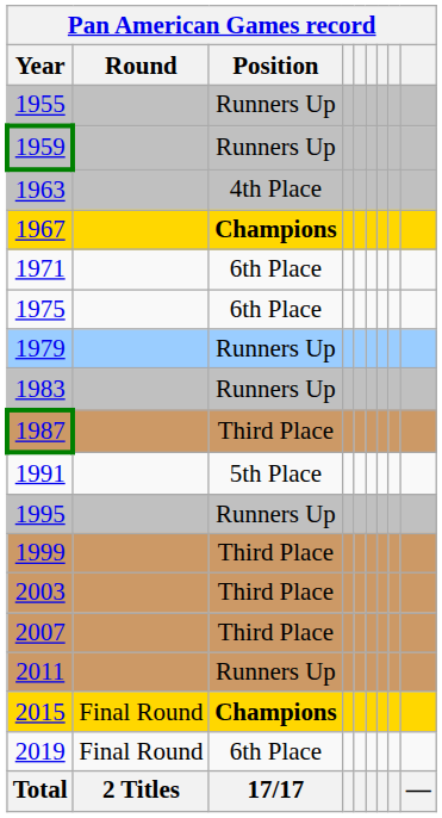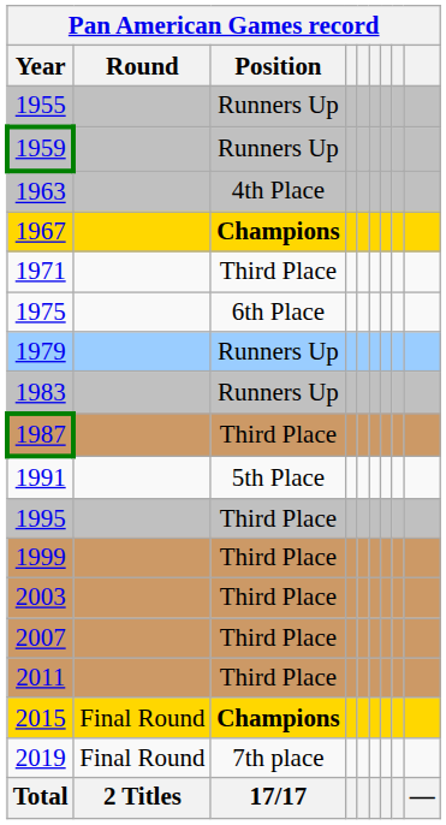 <table class="wikitable" style="text-align: center;">
 <tr>
 <th colspan=9><a href='#'>Pan American Games record</a></th>
 </tr>
 <tr>
 <th>Year</th>
 <th>Round</th>
 <th>Position</th>
 <th></th>
 <th></th>
 <th></th>
 <th></th>
 <th></th>
 <th></th>
 </tr>
 <tr bgcolor=silver>
 <td> <a href='#'>1955</a></td>
 <td></td>
 <td>Runners Up</td>
 <td></td>
 <td></td>
 <td></td>
 <td></td>
 <td></td>
 <td></td>
 </tr>
 <tr bgcolor=silver>
 <td style="border: 3px solid green"> <a href='#'>1959</a></td>
 <td></td>
 <td>Runners Up</td>
 <td></td>
 <td></td>
 <td></td>
 <td></td>
 <td></td>
 <td></td>
 </tr>
 <tr bgcolor=silver>
 <td> <a href='#'>1963</a></td>
 <td></td>
 <td>4th Place</td>
 <td></td>
 <td></td>
 <td></td>
 <td></td>
 <td></td>
 <td></td>
 </tr>
 <tr bgcolor=gold>
 <td> <a href='#'>1967</a></td>
 <td></td>
 <td><strong>Champions</strong></td>
 <td></td>
 <td></td>
 <td></td>
 <td></td>
 <td></td>
 <td></td>
 </tr>
 <tr>
 <td> <a href='#'>1971</a></td>
 <td></td>
-<td>6th Place</td>
+<td>Third Place</td>
 <td></td>
 <td></td>
 <td></td>
 <td></td>
 <td></td>
 <td></td>
 </tr>
 <tr>
 <td> <a href='#'>1975</a></td>
 <td></td>
 <td>6th Place</td>
 <td></td>
 <td></td>
 <td></td>
 <td></td>
 <td></td>
 <td></td>
 </tr>
 <tr bgcolor=#9acdff>
 <td> <a href='#'>1979</a></td>
 <td></td>
 <td>Runners Up</td>
 <td></td>
 <td></td>
 <td></td>
 <td></td>
 <td></td>
 <td></td>
 </tr>
 <tr bgcolor=silver>
 <td> <a href='#'>1983</a></td>
 <td></td>
 <td>Runners Up</td>
 <td></td>
 <td></td>
 <td></td>
 <td></td>
 <td></td>
 <td></td>
 </tr>
 <tr bgcolor=cc9966>
 <td style="border: 3px solid green"> <a href='#'>1987</a></td>
 <td></td>
 <td>Third Place</td>
 <td></td>
 <td></td>
 <td></td>
 <td></td>
 <td></td>
 <td></td>
 </tr>
 <tr>
 <td> <a href='#'>1991</a></td>
 <td></td>
 <td>5th Place</td>
 <td></td>
 <td></td>
 <td></td>
 <td></td>
 <td></td>
 <td></td>
 </tr>
 <tr bgcolor=silver>
 <td> <a href='#'>1995</a></td>
 <td></td>
-<td>Runners Up</td>
+<td>Third Place</td>
 <td></td>
 <td></td>
 <td></td>
 <td></td>
 <td></td>
 <td></td>
 </tr>
 <tr bgcolor=cc9966>
 <td> <a href='#'>1999</a></td>
 <td></td>
 <td>Third Place</td>
 <td></td>
 <td></td>
 <td></td>
 <td></td>
 <td></td>
 <td></td>
 </tr>
 <tr bgcolor=cc9966>
 <td> <a href='#'>2003</a></td>
 <td></td>
 <td>Third Place</td>
 <td></td>
 <td></td>
 <td></td>
 <td></td>
 <td></td>
 <td></td>
 </tr>
 <tr bgcolor=cc9966>
 <td> <a href='#'>2007</a></td>
 <td></td>
 <td>Third Place</td>
 <td></td>
 <td></td>
 <td></td>
 <td></td>
 <td></td>
 <td></td>
 </tr>
 <tr bgcolor=cc9966>
 <td> <a href='#'>2011</a></td>
 <td></td>
-<td>Runners Up</td>
+<td>Third Place</td>
 <td></td>
 <td></td>
 <td></td>
 <td></td>
 <td></td>
 <td></td>
 </tr>
 <tr bgcolor=gold>
 <td> <a href='#'>2015</a></td>
 <td>Final Round</td>
 <td><strong>Champions</strong></td>
 <td></td>
 <td></td>
 <td></td>
 <td></td>
 <td></td>
 <td></td>
 </tr>
 <tr>
 <td> <a href='#'>2019</a></td>
 <td>Final Round</td>
-<td>6th Place</td>
+<td>7th place</td>
 <td></td>
 <td></td>
 <td></td>
 <td></td>
 <td></td>
 <td></td>
 </tr>
 <tr>
 <th>Total</th>
 <th>2 Titles</th>
 <th>17/17</th>
 <th></th>
 <th></th>
 <th></th>
 <th></th>
 <th></th>
 <th>—</th>
 </tr>
 </table>
